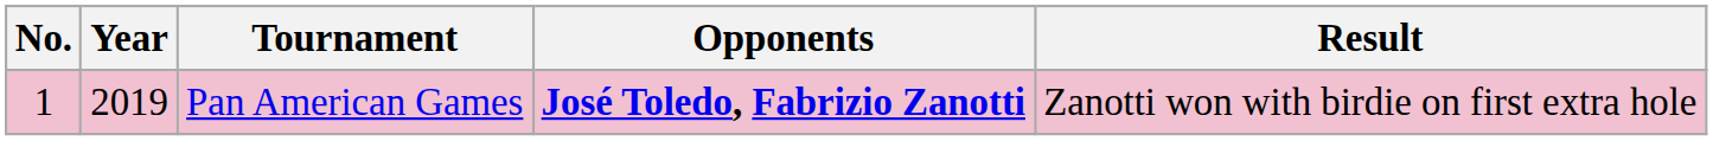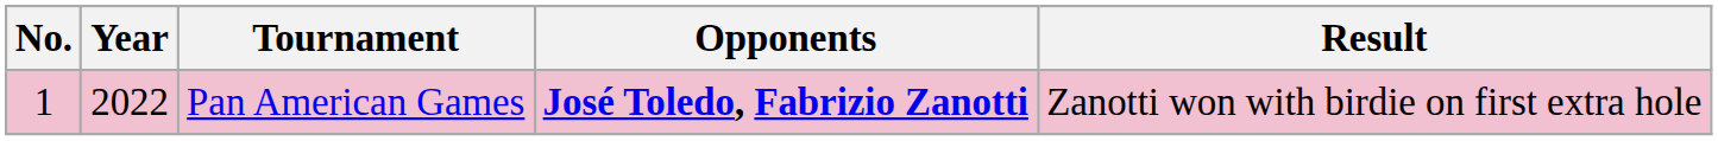 <table class="wikitable" style="font-size:95%;">
 <tr>
 <th>No.</th>
 <th>Year</th>
 <th>Tournament</th>
 <th>Opponents</th>
 <th>Result</th>
 </tr>
 <tr style="background:#F2C1D1;">
 <td align=center>1</td>
-<td>2019</td>
+<td>2022</td>
 <td><a href='#'>Pan American Games</a></td>
 <td><strong> <a href='#'>José Toledo</a>,  <a href='#'>Fabrizio Zanotti</a></strong></td>
 <td>Zanotti won with birdie on first extra hole</td>
 </tr>
 </table>
